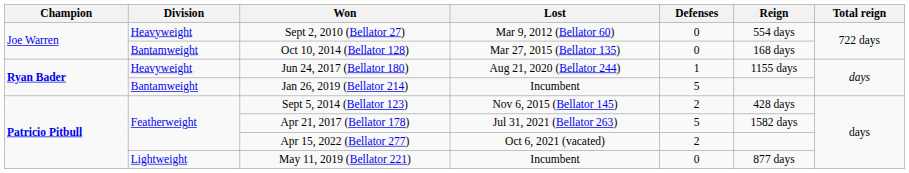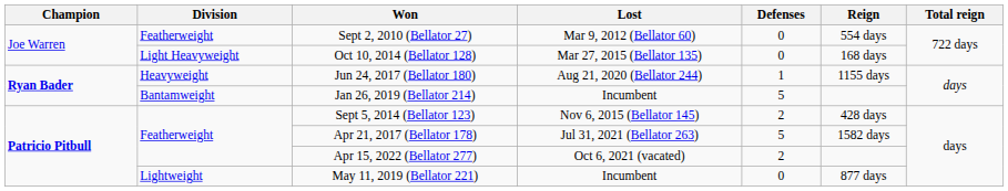 <table class="wikitable"  style="width:99%; text-align:left;">
 <tr>
 <th>Champion</th>
 <th>Division</th>
 <th>Won</th>
 <th>Lost</th>
 <th>Defenses</th>
 <th>Reign</th>
 <th>Total reign</th>
 </tr>
 <tr>
 <td rowspan="2"> <a href='#'> Joe Warren</a></td>
-<td><a href='#'>Heavyweight</a></td>
+<td><a href='#'>Featherweight</a></td>
 <td style="text-align:center;">Sept 2, 2010 (<a href='#'>Bellator 27</a>)</td>
 <td style="text-align:center;">Mar 9, 2012 (<a href='#'>Bellator 60</a>)</td>
 <td style="text-align:center">0</td>
 <td style="text-align:center">554 days</td>
 <td rowspan="2" style="text-align:center">722 days</td>
 </tr>
 <tr>
-<td><a href='#'>Bantamweight</a></td>
+<td><a href='#'>Light Heavyweight</a></td>
 <td style="text-align:center;">Oct 10, 2014 (<a href='#'>Bellator 128</a>)</td>
 <td style="text-align:center;">Mar 27, 2015 (<a href='#'>Bellator 135</a>)</td>
 <td style="text-align:center">0</td>
 <td style="text-align:center">168 days</td>
 </tr>
 <tr>
 <td rowspan="2"><strong> <a href='#'>Ryan Bader</a></strong></td>
 <td><a href='#'>Heavyweight</a></td>
 <td style="text-align:center;">Jun 24, 2017 (<a href='#'>Bellator 180</a>)</td>
 <td style="text-align:center;">Aug 21, 2020 (<a href='#'>Bellator 244</a>)</td>
 <td style="text-align:center">1</td>
 <td style="text-align:center">1155 days</td>
 <td rowspan="2" style="text-align:center"><em> days</em></td>
 </tr>
 <tr>
 <td><a href='#'>Bantamweight</a></td>
 <td style="text-align:center;">Jan 26, 2019 (<a href='#'>Bellator 214</a>)</td>
 <td style="text-align:center;">Incumbent</td>
 <td style="text-align:center">5</td>
 <td style="text-align:center"><em></em></td>
 </tr>
 <tr>
 <td rowspan="4"><strong> <a href='#'>Patricio Pitbull</a></strong></td>
 <td rowspan="3"><a href='#'>Featherweight</a></td>
 <td style="text-align:center;">Sept 5, 2014 (<a href='#'>Bellator 123</a>)</td>
 <td style="text-align:center;">Nov 6, 2015 (<a href='#'>Bellator 145</a>)</td>
 <td style="text-align:center">2</td>
 <td style="text-align:center">428 days</td>
 <td rowspan="4" style="text-align:center"> days</td>
 </tr>
 <tr>
 <td style="text-align:center;">Apr 21, 2017 (<a href='#'>Bellator 178</a>)</td>
 <td style="text-align:center;">Jul 31, 2021 (<a href='#'>Bellator 263</a>)</td>
 <td style="text-align:center">5</td>
 <td style="text-align:center">1582 days</td>
 </tr>
 <tr>
 <td style="text-align:center;">Apr 15, 2022 (<a href='#'>Bellator 277</a>)</td>
 <td style="text-align:center;">Oct 6, 2021 (vacated)</td>
 <td style="text-align:center">2</td>
 <td style="text-align:center"><em></em></td>
 </tr>
 <tr>
 <td><a href='#'>Lightweight</a></td>
 <td style="text-align:center;">May 11, 2019 (<a href='#'>Bellator 221</a>)</td>
 <td style="text-align:center;">Incumbent</td>
 <td style="text-align:center">0</td>
 <td style="text-align:center">877 days</td>
 </tr>
 </table>
